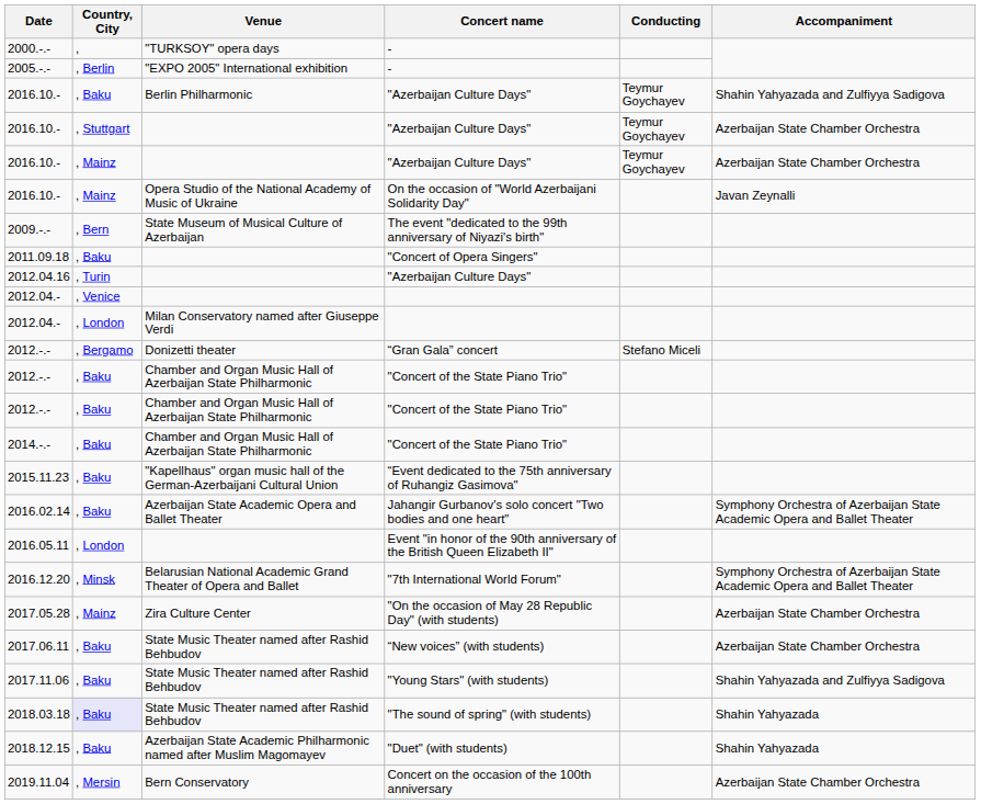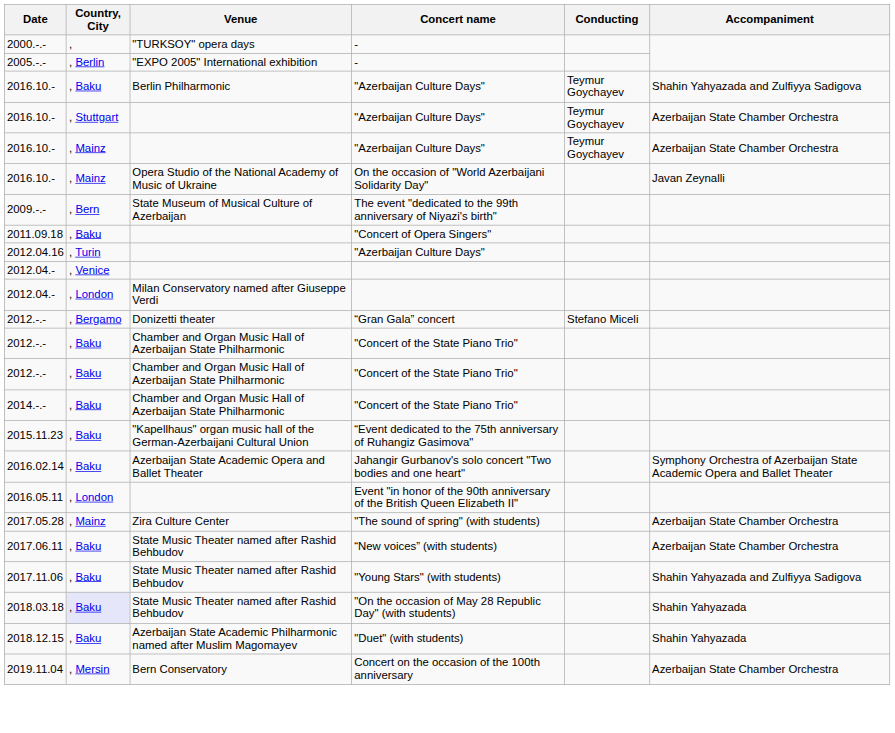 <table class="wikitable sortable">
 <tr>
 <th>Date</th>
 <th>Country, City</th>
 <th class="unsortable">Venue</th>
 <th class="unsortable">Concert name</th>
 <th class="unsortable">Conducting</th>
 <th class="unsortable">Accompaniment</th>
 </tr>
 <tr>
 <td>2000.-.-</td>
 <td>,</td>
 <td>"TURKSOY" opera days</td>
 <td>-</td>
 <td></td>
 </tr>
 <tr>
 <td>2005.-.-</td>
 <td>, <a href='#'>Berlin</a></td>
 <td>"EXPO 2005" International exhibition</td>
 <td>-</td>
 <td></td>
 </tr>
 <tr>
 <td>2016.10.-</td>
 <td>, <a href='#'>Baku</a></td>
 <td>Berlin Philharmonic</td>
 <td>"Azerbaijan Culture Days"</td>
 <td>Teymur Goychayev</td>
 <td>Shahin Yahyazada and Zulfiyya Sadigova</td>
 </tr>
 <tr>
 <td>2016.10.-</td>
 <td>, <a href='#'>Stuttgart</a></td>
 <td></td>
 <td>"Azerbaijan Culture Days"</td>
 <td>Teymur Goychayev</td>
 <td>Azerbaijan State Chamber Orchestra</td>
 </tr>
 <tr>
 <td>2016.10.-</td>
 <td>, <a href='#'>Mainz</a></td>
 <td></td>
 <td>"Azerbaijan Culture Days"</td>
 <td>Teymur Goychayev</td>
 <td>Azerbaijan State Chamber Orchestra</td>
 </tr>
 <tr>
 <td>2016.10.-</td>
 <td>, <a href='#'>Mainz</a></td>
 <td>Opera Studio of the National Academy of Music of Ukraine</td>
 <td>On the occasion of "World Azerbaijani Solidarity Day"</td>
 <td></td>
 <td>Javan Zeynalli</td>
 </tr>
 <tr>
 <td>2009.-.-</td>
 <td>, <a href='#'>Bern</a></td>
 <td>State Museum of Musical Culture of Azerbaijan</td>
 <td>The event "dedicated to the 99th anniversary of Niyazi's birth"</td>
 <td></td>
 <td></td>
 </tr>
 <tr>
 <td>2011.09.18</td>
 <td>, <a href='#'>Baku</a></td>
 <td></td>
 <td>"Concert of Opera Singers"</td>
 <td></td>
 <td></td>
 </tr>
 <tr>
 <td>2012.04.16</td>
 <td>, <a href='#'>Turin</a></td>
 <td></td>
 <td>"Azerbaijan Culture Days"</td>
 <td></td>
 <td></td>
 </tr>
 <tr>
 <td>2012.04.-</td>
 <td>, <a href='#'>Venice</a></td>
 <td></td>
 <td></td>
 <td></td>
 <td></td>
 </tr>
 <tr>
 <td>2012.04.-</td>
 <td>, <a href='#'>London</a></td>
 <td>Milan Conservatory named after Giuseppe Verdi</td>
 <td></td>
 <td></td>
 <td></td>
 </tr>
 <tr>
 <td>2012.-.-</td>
 <td>, <a href='#'>Bergamo</a></td>
 <td>Donizetti theater</td>
 <td>“Gran Gala” concert</td>
 <td>Stefano Miceli</td>
 <td></td>
 </tr>
 <tr>
 <td>2012.-.-</td>
 <td>, <a href='#'>Baku</a></td>
 <td>Chamber and Organ Music Hall of Azerbaijan State Philharmonic</td>
 <td>"Concert of the State Piano Trio"</td>
 <td></td>
 <td></td>
 </tr>
 <tr>
 <td>2012.-.-</td>
 <td>, <a href='#'>Baku</a></td>
 <td>Chamber and Organ Music Hall of Azerbaijan State Philharmonic</td>
 <td>"Concert of the State Piano Trio"</td>
 <td></td>
 <td></td>
 </tr>
 <tr>
 <td>2014.-.-</td>
 <td>, <a href='#'>Baku</a></td>
 <td>Chamber and Organ Music Hall of Azerbaijan State Philharmonic</td>
 <td>"Concert of the State Piano Trio"</td>
 <td></td>
 <td></td>
 </tr>
 <tr>
 <td>2015.11.23</td>
 <td>, <a href='#'>Baku</a></td>
 <td>"Kapellhaus" organ music hall of the German-Azerbaijani Cultural Union</td>
 <td>“Event dedicated to the 75th anniversary of Ruhangiz Gasimova"</td>
 <td></td>
 <td></td>
 </tr>
 <tr>
 <td>2016.02.14</td>
 <td>, <a href='#'>Baku</a></td>
 <td>Azerbaijan State Academic Opera and Ballet Theater</td>
 <td>Jahangir Gurbanov's solo concert "Two bodies and one heart"</td>
 <td></td>
 <td>Symphony Orchestra of Azerbaijan State Academic Opera and Ballet Theater</td>
 </tr>
 <tr>
 <td>2016.05.11</td>
 <td>, <a href='#'>London</a></td>
 <td></td>
 <td>Event "in honor of the 90th anniversary of the British Queen Elizabeth II"</td>
 <td></td>
 <td></td>
 </tr>
 <tr>
-<td>2016.12.20</td>
-<td>, <a href='#'>Minsk</a></td>
-<td>Belarusian National Academic Grand Theater of Opera and Ballet</td>
-<td>"7th International World Forum"</td>
-<td></td>
-<td>Symphony Orchestra of Azerbaijan State Academic Opera and Ballet Theater</td>
-</tr>
-<tr>
 <td>2017.05.28</td>
 <td>, <a href='#'>Mainz</a></td>
 <td>Zira Culture Center</td>
-<td>"On the occasion of May 28 Republic Day" (with students)</td>
+<td>"The sound of spring" (with students)</td>
 <td></td>
 <td>Azerbaijan State Chamber Orchestra</td>
 </tr>
 <tr>
 <td>2017.06.11</td>
 <td>, <a href='#'>Baku</a></td>
 <td>State Music Theater named after Rashid Behbudov</td>
 <td>“New voices” (with students)</td>
 <td></td>
 <td>Azerbaijan State Chamber Orchestra</td>
 </tr>
 <tr>
 <td>2017.11.06</td>
 <td>, <a href='#'>Baku</a></td>
 <td>State Music Theater named after Rashid Behbudov</td>
 <td>"Young Stars" (with students)</td>
 <td></td>
 <td>Shahin Yahyazada and Zulfiyya Sadigova</td>
 </tr>
 <tr>
 <td>2018.03.18</td>
 <td style="background: lavender;">, <a href='#'>Baku</a></td>
 <td>State Music Theater named after Rashid Behbudov</td>
-<td>"The sound of spring" (with students)</td>
+<td>"On the occasion of May 28 Republic Day" (with students)</td>
 <td></td>
 <td>Shahin Yahyazada</td>
 </tr>
 <tr>
 <td>2018.12.15</td>
 <td>, <a href='#'>Baku</a></td>
 <td>Azerbaijan State Academic Philharmonic named after Muslim Magomayev</td>
 <td>"Duet" (with students)</td>
 <td></td>
 <td>Shahin Yahyazada</td>
 </tr>
 <tr>
 <td>2019.11.04</td>
 <td>, <a href='#'>Mersin</a></td>
 <td>Bern Conservatory</td>
 <td>Concert on the occasion of the 100th anniversary</td>
 <td></td>
 <td>Azerbaijan State Chamber Orchestra</td>
 </tr>
 </table>
